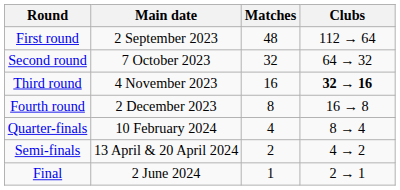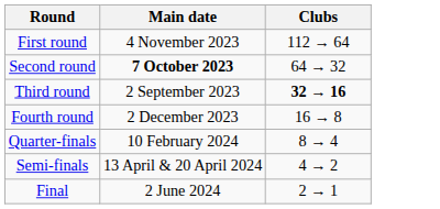 <table class="wikitable">
 <tr>
 <th>Round</th>
 <th>Main date</th>
-<th>Matches</th>
 <th width="100">Clubs</th>
 </tr>
 <tr align="center">
 <td><a href='#'>First round</a></td>
-<td>2 September 2023</td>
-<td>48</td>
+<td>4 November 2023</td>
 <td>112 → 64</td>
 </tr>
 <tr align="center">
 <td><a href='#'>Second round</a></td>
-<td>7 October 2023</td>
-<td>32</td>
+<td><strong>7 October 2023</strong></td>
 <td>64 → 32</td>
 </tr>
 <tr align="center">
 <td><a href='#'>Third round</a></td>
-<td>4 November 2023</td>
-<td>16</td>
+<td>2 September 2023</td>
 <td><strong>32 → 16</strong></td>
 </tr>
 <tr align="center">
 <td><a href='#'>Fourth round</a></td>
 <td>2 December 2023</td>
-<td>8</td>
 <td>16 → 8</td>
 </tr>
 <tr align="center">
 <td><a href='#'>Quarter-finals</a></td>
 <td>10 February 2024</td>
-<td>4</td>
 <td>8 → 4</td>
 </tr>
 <tr align="center">
 <td><a href='#'>Semi-finals</a></td>
 <td>13 April & 20 April 2024</td>
-<td>2</td>
 <td>4 → 2</td>
 </tr>
 <tr align="center">
 <td><a href='#'>Final</a></td>
 <td>2 June 2024</td>
-<td>1</td>
 <td>2 → 1</td>
 </tr>
 </table>
